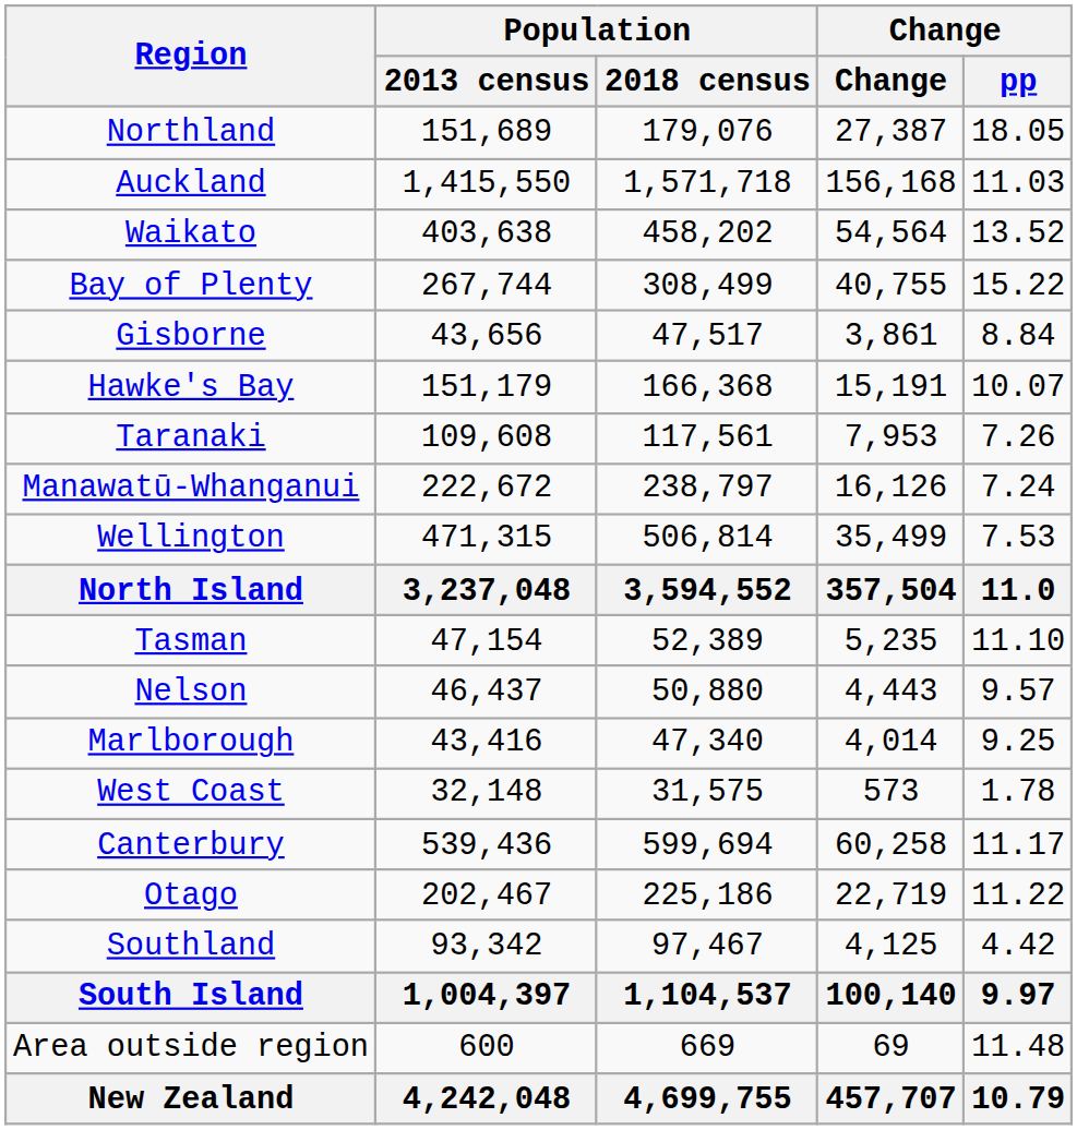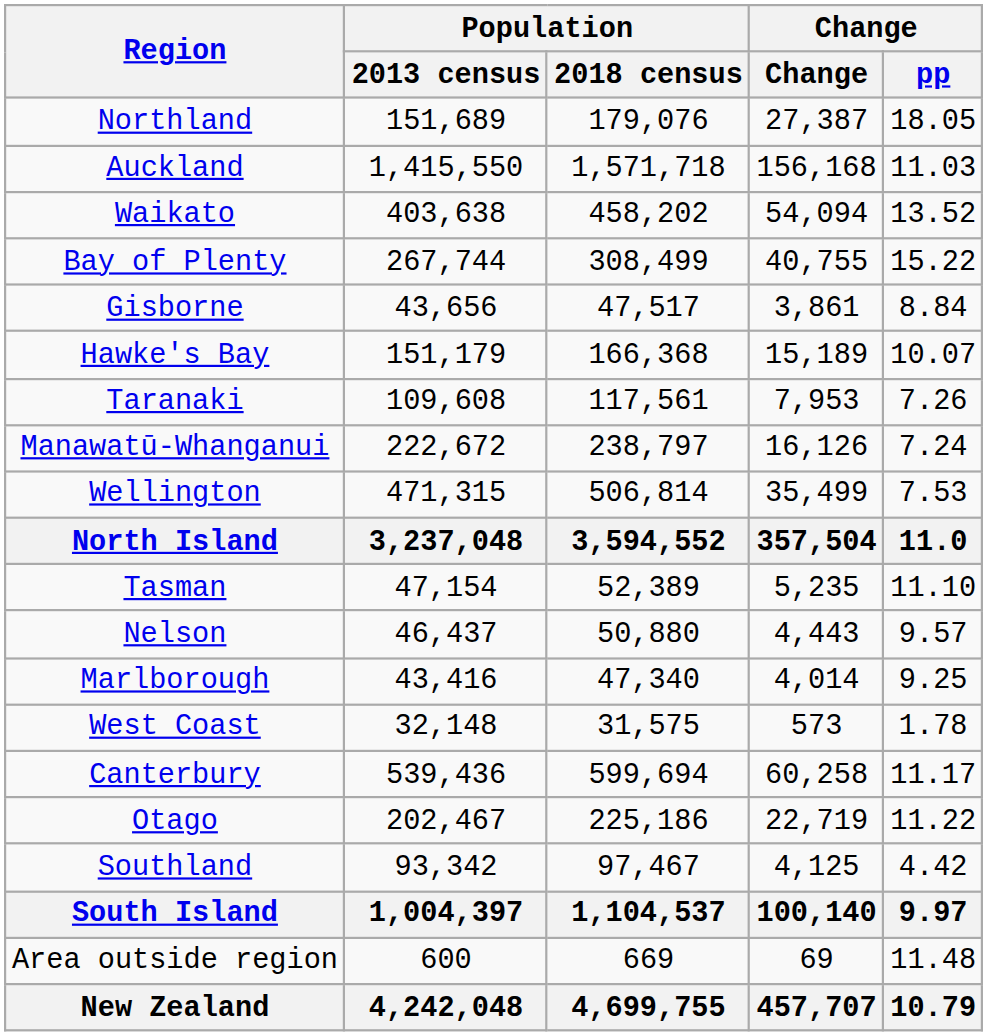 <table class="wikitable sortable" style="text-align:center;">
 <tr>
 <th rowspan=2><a href='#'>Region</a></th>
 <th colspan=2>Population</th>
 <th colspan=2>Change</th>
 </tr>
 <tr>
 <th>2013 census</th>
 <th>2018 census</th>
 <th>Change</th>
 <th><a href='#'>pp</a></th>
 </tr>
 <tr>
 <td><a href='#'>Northland</a></td>
 <td>151,689</td>
 <td>179,076</td>
 <td>27,387</td>
 <td>18.05</td>
 </tr>
 <tr>
 <td><a href='#'>Auckland</a></td>
 <td>1,415,550</td>
 <td>1,571,718</td>
 <td>156,168</td>
 <td>11.03</td>
 </tr>
 <tr>
 <td><a href='#'>Waikato</a></td>
 <td>403,638</td>
 <td>458,202</td>
-<td>54,564</td>
+<td>54,094</td>
 <td>13.52</td>
 </tr>
 <tr>
 <td><a href='#'>Bay of Plenty</a></td>
 <td>267,744</td>
 <td>308,499</td>
 <td>40,755</td>
 <td>15.22</td>
 </tr>
 <tr>
 <td><a href='#'>Gisborne</a></td>
 <td>43,656</td>
 <td>47,517</td>
 <td>3,861</td>
 <td>8.84</td>
 </tr>
 <tr>
 <td><a href='#'>Hawke's Bay</a></td>
 <td>151,179</td>
 <td>166,368</td>
-<td>15,191</td>
+<td>15,189</td>
 <td>10.07</td>
 </tr>
 <tr>
 <td><a href='#'>Taranaki</a></td>
 <td>109,608</td>
 <td>117,561</td>
 <td>7,953</td>
 <td>7.26</td>
 </tr>
 <tr>
 <td><a href='#'>Manawatū-Whanganui</a></td>
 <td>222,672</td>
 <td>238,797</td>
 <td>16,126</td>
 <td>7.24</td>
 </tr>
 <tr>
 <td><a href='#'>Wellington</a></td>
 <td>471,315</td>
 <td>506,814</td>
 <td>35,499</td>
 <td>7.53</td>
 </tr>
 <tr>
 <th><a href='#'>North Island</a></th>
 <th>3,237,048</th>
 <th>3,594,552</th>
 <th>357,504</th>
 <th>11.0</th>
 </tr>
 <tr>
 <td><a href='#'>Tasman</a></td>
 <td>47,154</td>
 <td>52,389</td>
 <td>5,235</td>
 <td>11.10</td>
 </tr>
 <tr>
 <td><a href='#'>Nelson</a></td>
 <td>46,437</td>
 <td>50,880</td>
 <td>4,443</td>
 <td>9.57</td>
 </tr>
 <tr>
 <td><a href='#'>Marlborough</a></td>
 <td>43,416</td>
 <td>47,340</td>
 <td>4,014</td>
 <td>9.25</td>
 </tr>
 <tr>
 <td><a href='#'>West Coast</a></td>
 <td>32,148</td>
 <td>31,575</td>
 <td>573</td>
 <td>1.78</td>
 </tr>
 <tr>
 <td><a href='#'>Canterbury</a></td>
 <td>539,436</td>
 <td>599,694</td>
 <td>60,258</td>
 <td>11.17</td>
 </tr>
 <tr>
 <td><a href='#'>Otago</a></td>
 <td>202,467</td>
 <td>225,186</td>
 <td>22,719</td>
 <td>11.22</td>
 </tr>
 <tr>
 <td><a href='#'>Southland</a></td>
 <td>93,342</td>
 <td>97,467</td>
 <td>4,125</td>
 <td>4.42</td>
 </tr>
 <tr>
 <th><a href='#'>South Island</a></th>
 <th>1,004,397</th>
 <th>1,104,537</th>
 <th>100,140</th>
 <th>9.97</th>
 </tr>
 <tr>
 <td>Area outside region</td>
 <td>600</td>
 <td>669</td>
 <td>69</td>
 <td>11.48</td>
 </tr>
 <tr>
 <th> New Zealand</th>
 <th>4,242,048</th>
 <th>4,699,755</th>
 <th>457,707</th>
 <th>10.79</th>
 </tr>
 </table>
